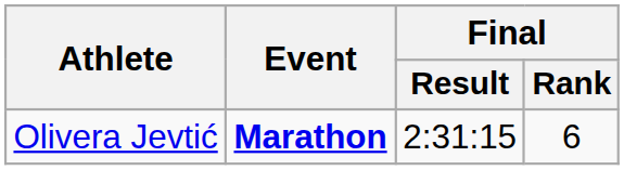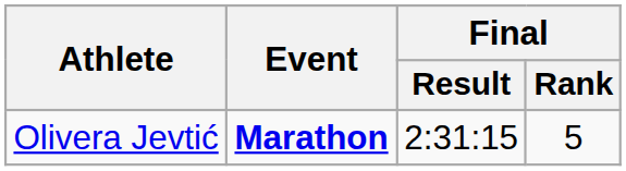 <table class=wikitable style="font-size:90%">
 <tr>
 <th rowspan="2">Athlete</th>
 <th rowspan="2">Event</th>
 <th colspan="2">Final</th>
 </tr>
 <tr style="font-size:95%">
 <th>Result</th>
 <th>Rank</th>
 </tr>
 <tr align=center>
 <td align=left><a href='#'>Olivera Jevtić</a></td>
 <td align=left><strong><a href='#'>Marathon</a></strong></td>
 <td>2:31:15</td>
-<td>6</td>
+<td>5</td>
 </tr>
 </table>
